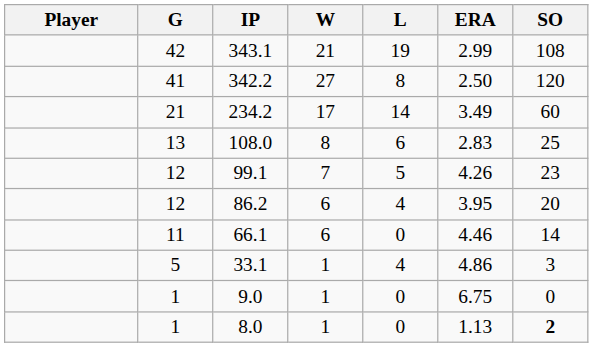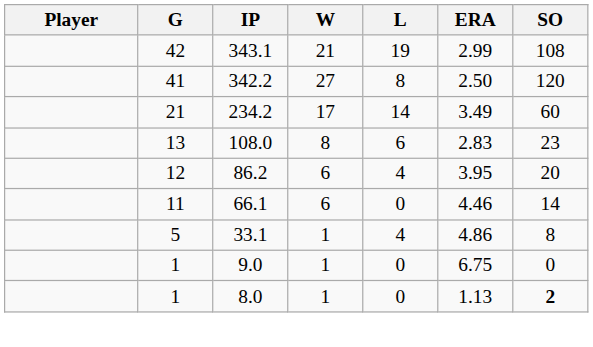 <table class="wikitable sortable">
 <tr>
 <th bgcolor="#DDDDFF" width="16%">Player</th>
 <th bgcolor="#DDDDFF" width="9%">G</th>
 <th bgcolor="#DDDDFF" width="9%">IP</th>
 <th bgcolor="#DDDDFF" width="9%">W</th>
 <th bgcolor="#DDDDFF" width="9%">L</th>
 <th bgcolor="#DDDDFF" width="9%">ERA</th>
 <th bgcolor="#DDDDFF" width="9%">SO</th>
 </tr>
 <tr align="center">
 <td></td>
 <td>42</td>
 <td>343.1</td>
 <td>21</td>
 <td>19</td>
 <td>2.99</td>
 <td>108</td>
 </tr>
 <tr align="center">
 <td></td>
 <td>41</td>
 <td>342.2</td>
 <td>27</td>
 <td>8</td>
 <td>2.50</td>
 <td>120</td>
 </tr>
 <tr align="center">
 <td></td>
 <td>21</td>
 <td>234.2</td>
 <td>17</td>
 <td>14</td>
 <td>3.49</td>
 <td>60</td>
 </tr>
 <tr align="center">
 <td></td>
 <td>13</td>
 <td>108.0</td>
 <td>8</td>
 <td>6</td>
 <td>2.83</td>
-<td>25</td>
-</tr>
-<tr align="center">
-<td></td>
-<td>12</td>
-<td>99.1</td>
-<td>7</td>
-<td>5</td>
-<td>4.26</td>
 <td>23</td>
 </tr>
 <tr align="center">
 <td></td>
 <td>12</td>
 <td>86.2</td>
 <td>6</td>
 <td>4</td>
 <td>3.95</td>
 <td>20</td>
 </tr>
 <tr align="center">
 <td></td>
 <td>11</td>
 <td>66.1</td>
 <td>6</td>
 <td>0</td>
 <td>4.46</td>
 <td>14</td>
 </tr>
 <tr align="center">
 <td></td>
 <td>5</td>
 <td>33.1</td>
 <td>1</td>
 <td>4</td>
 <td>4.86</td>
-<td>3</td>
+<td>8</td>
 </tr>
 <tr align="center">
 <td></td>
 <td>1</td>
 <td>9.0</td>
 <td>1</td>
 <td>0</td>
 <td>6.75</td>
 <td>0</td>
 </tr>
 <tr align="center">
 <td></td>
 <td>1</td>
 <td>8.0</td>
 <td>1</td>
 <td>0</td>
 <td>1.13</td>
 <td><strong>2</strong></td>
 </tr>
 </table>
